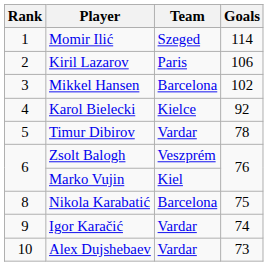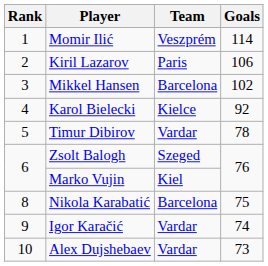 <table class="wikitable" style="text-align:center">
 <tr>
 <th>Rank</th>
 <th>Player</th>
 <th>Team</th>
 <th>Goals</th>
 </tr>
 <tr>
 <td>1</td>
 <td align=left> <a href='#'>Momir Ilić</a></td>
-<td align=left> <a href='#'>Szeged</a></td>
+<td align=left> <a href='#'>Veszprém</a></td>
 <td>114</td>
 </tr>
 <tr>
 <td>2</td>
 <td align=left> <a href='#'>Kiril Lazarov</a></td>
 <td align=left> <a href='#'>Paris</a></td>
 <td>106</td>
 </tr>
 <tr>
 <td>3</td>
 <td align=left> <a href='#'>Mikkel Hansen</a></td>
 <td align=left> <a href='#'>Barcelona</a></td>
 <td>102</td>
 </tr>
 <tr>
 <td>4</td>
 <td align=left> <a href='#'>Karol Bielecki</a></td>
 <td align=left> <a href='#'>Kielce</a></td>
 <td>92</td>
 </tr>
 <tr>
 <td>5</td>
 <td align=left> <a href='#'>Timur Dibirov</a></td>
 <td align=left> <a href='#'>Vardar</a></td>
 <td>78</td>
 </tr>
 <tr>
 <td rowspan=2>6</td>
 <td align=left> <a href='#'>Zsolt Balogh</a></td>
-<td align=left> <a href='#'>Veszprém</a></td>
+<td align=left> <a href='#'>Szeged</a></td>
 <td rowspan=2>76</td>
 </tr>
 <tr>
 <td align=left> <a href='#'>Marko Vujin</a></td>
 <td align=left> <a href='#'>Kiel</a></td>
 </tr>
 <tr>
 <td>8</td>
 <td align=left> <a href='#'>Nikola Karabatić</a></td>
 <td align=left> <a href='#'>Barcelona</a></td>
 <td>75</td>
 </tr>
 <tr>
 <td>9</td>
 <td align=left> <a href='#'>Igor Karačić</a></td>
 <td align=left> <a href='#'>Vardar</a></td>
 <td>74</td>
 </tr>
 <tr>
 <td>10</td>
 <td align=left> <a href='#'>Alex Dujshebaev</a></td>
 <td align=left> <a href='#'>Vardar</a></td>
 <td>73</td>
 </tr>
 </table>
